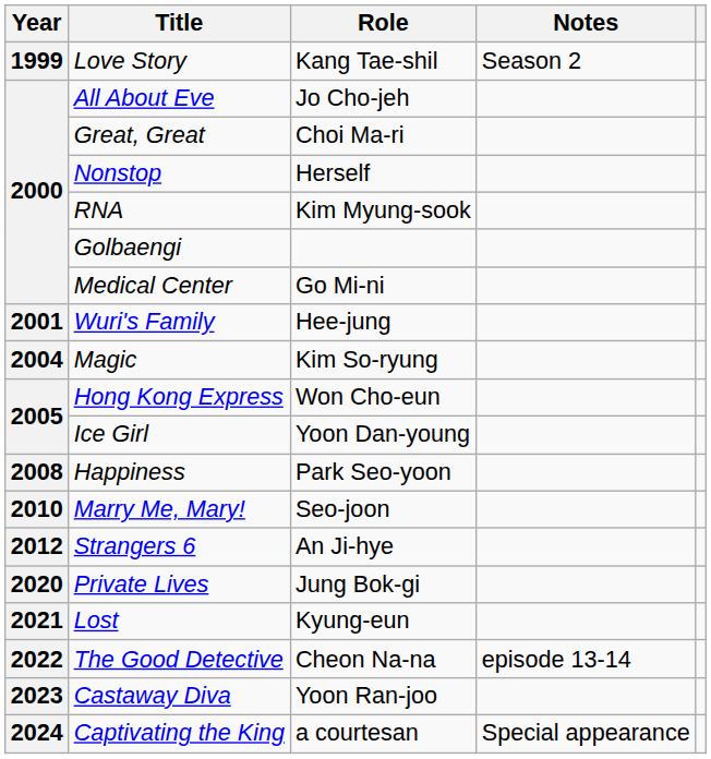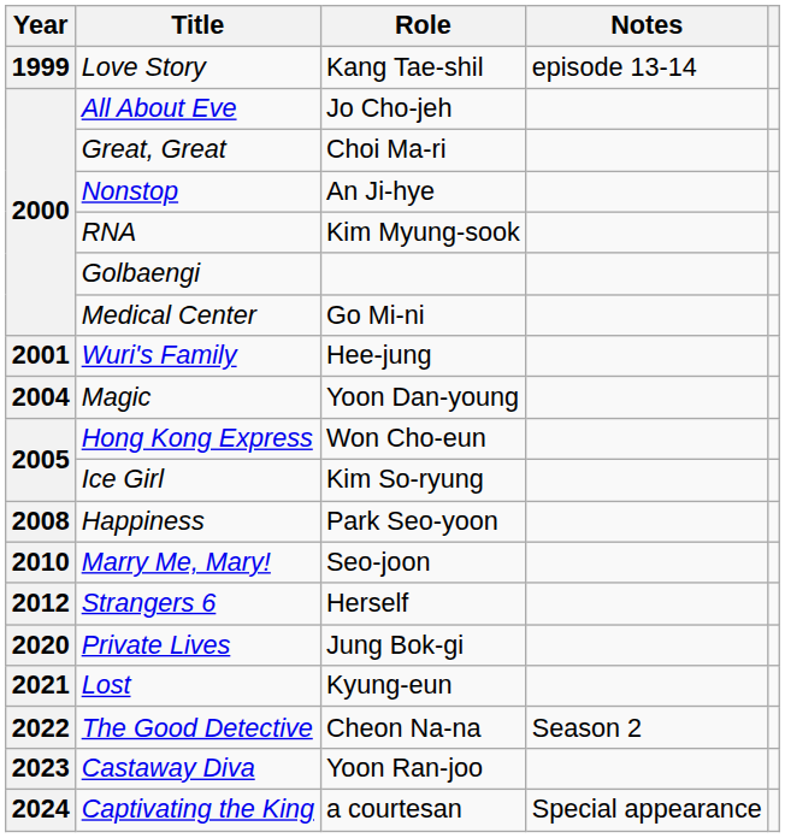 <table class="wikitable plainrowheaders sortable">
 <tr>
 <th scope="col">Year</th>
 <th scope="col">Title</th>
 <th scope="col">Role</th>
 <th scope="col">Notes</th>
 <th scope="col" class="unsortable"></th>
 </tr>
 <tr>
 <th scope="row">1999</th>
 <td><em>Love Story</em></td>
 <td>Kang Tae-shil</td>
-<td>Season 2</td>
+<td>episode 13-14</td>
 <td style="text-align:center"></td>
 </tr>
 <tr>
 <th scope="row" rowspan="6">2000</th>
 <td><em><a href='#'>All About Eve</a></em></td>
 <td>Jo Cho-jeh</td>
 <td></td>
 <td style="text-align:center"></td>
 </tr>
 <tr>
 <td><em>Great, Great </em></td>
 <td>Choi Ma-ri</td>
 <td></td>
 <td style="text-align:center"></td>
 </tr>
 <tr>
 <td><em><a href='#'>Nonstop</a></em></td>
-<td>Herself</td>
+<td>An Ji-hye</td>
 <td></td>
 <td style="text-align:center"></td>
 </tr>
 <tr>
 <td><em>RNA</em></td>
 <td>Kim Myung-sook</td>
 <td></td>
 <td style="text-align:center"></td>
 </tr>
 <tr>
 <td><em>Golbaengi</em></td>
 <td></td>
 <td></td>
 <td style="text-align:center"></td>
 </tr>
 <tr>
 <td><em>Medical Center</em></td>
 <td>Go Mi-ni</td>
 <td></td>
 <td style="text-align:center"></td>
 </tr>
 <tr>
 <th scope="row">2001</th>
 <td><em><a href='#'>Wuri's Family</a></em></td>
 <td>Hee-jung</td>
 <td></td>
 <td style="text-align:center"></td>
 </tr>
 <tr>
 <th scope="row">2004</th>
 <td><em>Magic </em></td>
-<td>Kim So-ryung</td>
+<td>Yoon Dan-young</td>
 <td></td>
 <td style="text-align:center"></td>
 </tr>
 <tr>
 <th scope="row" rowspan="2">2005</th>
 <td><em><a href='#'>Hong Kong Express</a></em></td>
 <td>Won Cho-eun</td>
 <td></td>
 <td style="text-align:center"></td>
 </tr>
 <tr>
 <td><em>Ice Girl</em></td>
-<td>Yoon Dan-young</td>
+<td>Kim So-ryung</td>
 <td></td>
 <td style="text-align:center"></td>
 </tr>
 <tr>
 <th scope="row">2008</th>
 <td><em>Happiness </em></td>
 <td>Park Seo-yoon</td>
 <td></td>
 <td style="text-align:center"></td>
 </tr>
 <tr>
 <th scope="row">2010</th>
 <td><em><a href='#'>Marry Me, Mary!</a></em></td>
 <td>Seo-joon</td>
 <td></td>
 <td style="text-align:center"></td>
 </tr>
 <tr>
 <th scope="row">2012</th>
 <td><em><a href='#'>Strangers 6</a></em></td>
-<td>An Ji-hye</td>
+<td>Herself</td>
 <td></td>
 <td style="text-align:center"></td>
 </tr>
 <tr>
 <th scope="row">2020</th>
 <td><em><a href='#'>Private Lives</a></em></td>
 <td>Jung Bok-gi</td>
 <td></td>
 <td style="text-align:center"></td>
 </tr>
 <tr>
 <th scope="row">2021</th>
 <td><em><a href='#'>Lost</a></em></td>
 <td>Kyung-eun</td>
 <td></td>
 <td style="text-align:center"></td>
 </tr>
 <tr>
 <th scope="row">2022</th>
 <td><em><a href='#'>The Good Detective</a></em></td>
 <td>Cheon Na-na</td>
-<td>episode 13-14</td>
+<td>Season 2</td>
 <td style="text-align:center"></td>
 </tr>
 <tr>
 <th scope="row">2023</th>
 <td><em><a href='#'>Castaway Diva</a></em></td>
 <td>Yoon Ran-joo</td>
 <td></td>
 <td style="text-align:center"></td>
 </tr>
 <tr>
 <th scope="row">2024</th>
 <td><em><a href='#'>Captivating the King</a></em></td>
 <td>a courtesan</td>
 <td>Special appearance</td>
 <td style="text-align:center"></td>
 </tr>
 </table>
